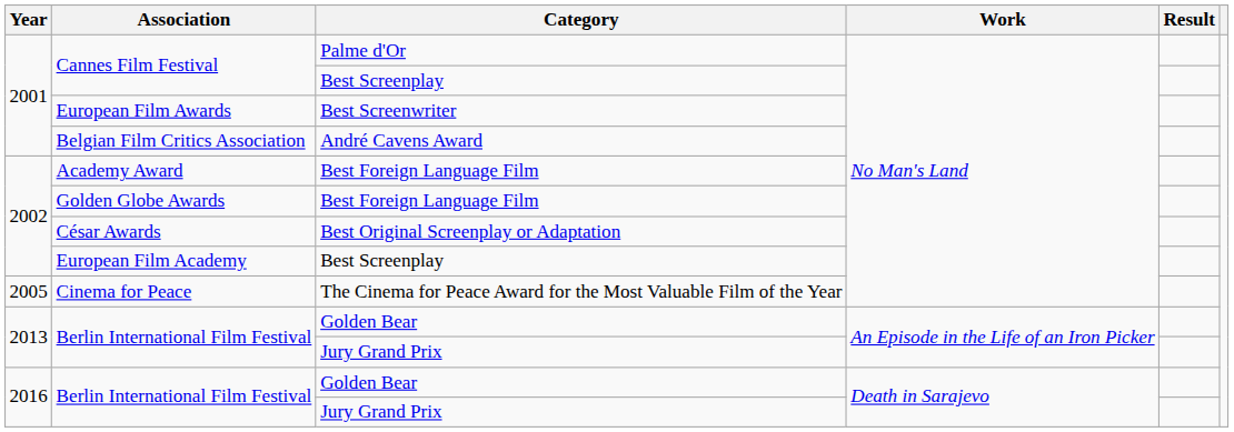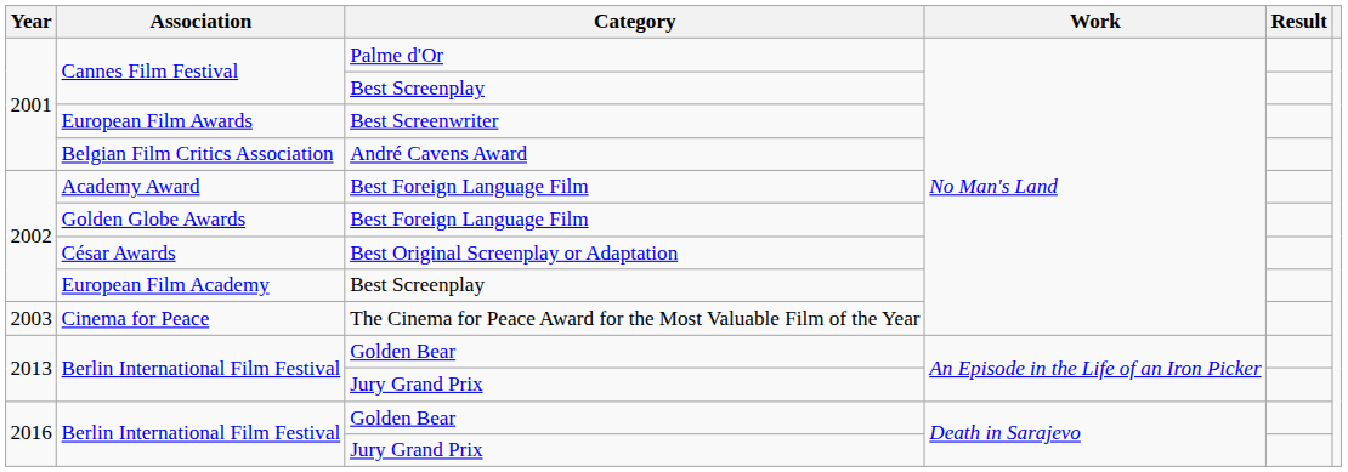 <table class="wikitable">
 <tr>
 <th>Year</th>
 <th>Association</th>
 <th>Category</th>
 <th>Work</th>
 <th>Result</th>
 <th></th>
 </tr>
 <tr>
 <td rowspan=4>2001</td>
 <td rowspan=2><a href='#'>Cannes Film Festival</a></td>
 <td><a href='#'>Palme d'Or</a></td>
 <td rowspan="9"><em><a href='#'>No Man's Land</a></em></td>
 <td></td>
 <td rowspan="13"></td>
 </tr>
 <tr>
 <td><a href='#'>Best Screenplay</a></td>
 <td></td>
 </tr>
 <tr>
 <td><a href='#'>European Film Awards</a></td>
 <td><a href='#'>Best Screenwriter</a></td>
 <td></td>
 </tr>
 <tr>
 <td><a href='#'>Belgian Film Critics Association</a></td>
 <td><a href='#'>André Cavens Award</a></td>
 <td></td>
 </tr>
 <tr>
 <td rowspan="4">2002</td>
 <td><a href='#'>Academy Award</a></td>
 <td><a href='#'>Best Foreign Language Film</a></td>
 <td></td>
 </tr>
 <tr>
 <td><a href='#'>Golden Globe Awards</a></td>
 <td><a href='#'>Best Foreign Language Film</a></td>
 <td></td>
 </tr>
 <tr>
 <td><a href='#'>César Awards</a></td>
 <td><a href='#'>Best Original Screenplay or Adaptation</a></td>
 <td></td>
 </tr>
 <tr>
 <td><a href='#'>European Film Academy</a></td>
 <td>Best Screenplay</td>
 <td></td>
 </tr>
 <tr>
-<td rowspan=1>2005</td>
+<td rowspan=1>2003</td>
 <td><a href='#'>Cinema for Peace</a></td>
 <td>The Cinema for Peace Award for the Most Valuable Film of the Year</td>
 <td></td>
 </tr>
 <tr>
 <td rowspan=2>2013</td>
 <td rowspan=2><a href='#'>Berlin International Film Festival</a></td>
 <td><a href='#'>Golden Bear</a></td>
 <td rowspan=2><em><a href='#'>An Episode in the Life of an Iron Picker</a></em></td>
 <td></td>
 </tr>
 <tr>
 <td><a href='#'>Jury Grand Prix</a></td>
 <td></td>
 </tr>
 <tr>
 <td rowspan=2>2016</td>
 <td rowspan=2><a href='#'>Berlin International Film Festival</a></td>
 <td><a href='#'>Golden Bear</a></td>
 <td rowspan=2><em><a href='#'>Death in Sarajevo</a></em></td>
 <td></td>
 </tr>
 <tr>
 <td><a href='#'>Jury Grand Prix</a></td>
 <td></td>
 </tr>
 </table>
